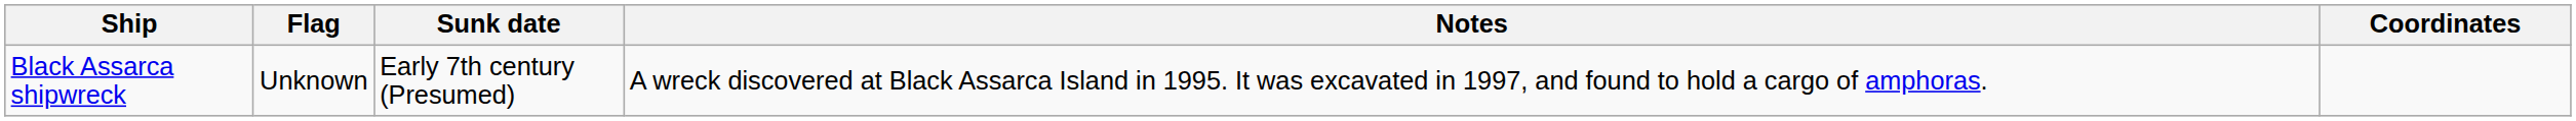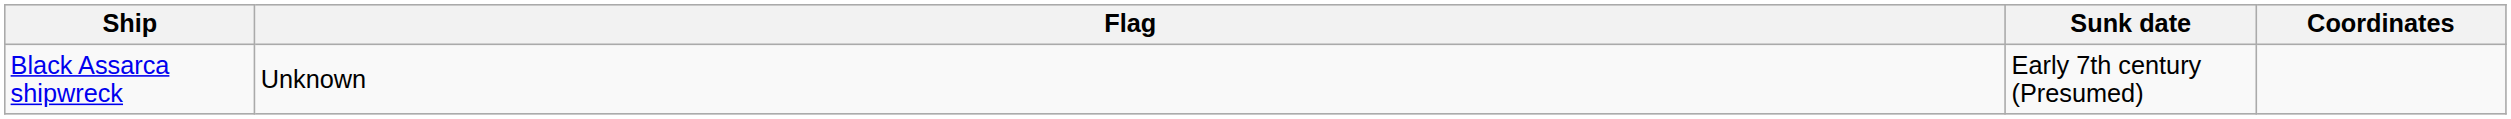 <table class=wikitable | style = "width:100%">
 <tr>
 <th style="width:10%">Ship</th>
 <th>Flag</th>
 <th style="width:10%">Sunk date</th>
-<th style="width:70%">Notes</th>
 <th style="width:10%">Coordinates</th>
 </tr>
 <tr>
 <td><a href='#'>Black Assarca shipwreck</a></td>
 <td>Unknown</td>
 <td>Early 7th century (Presumed)</td>
-<td>A wreck discovered at Black Assarca Island in 1995. It was excavated in 1997, and found to hold a cargo of <a href='#'>amphoras</a>.</td>
 <td></td>
 </tr>
 </table>
